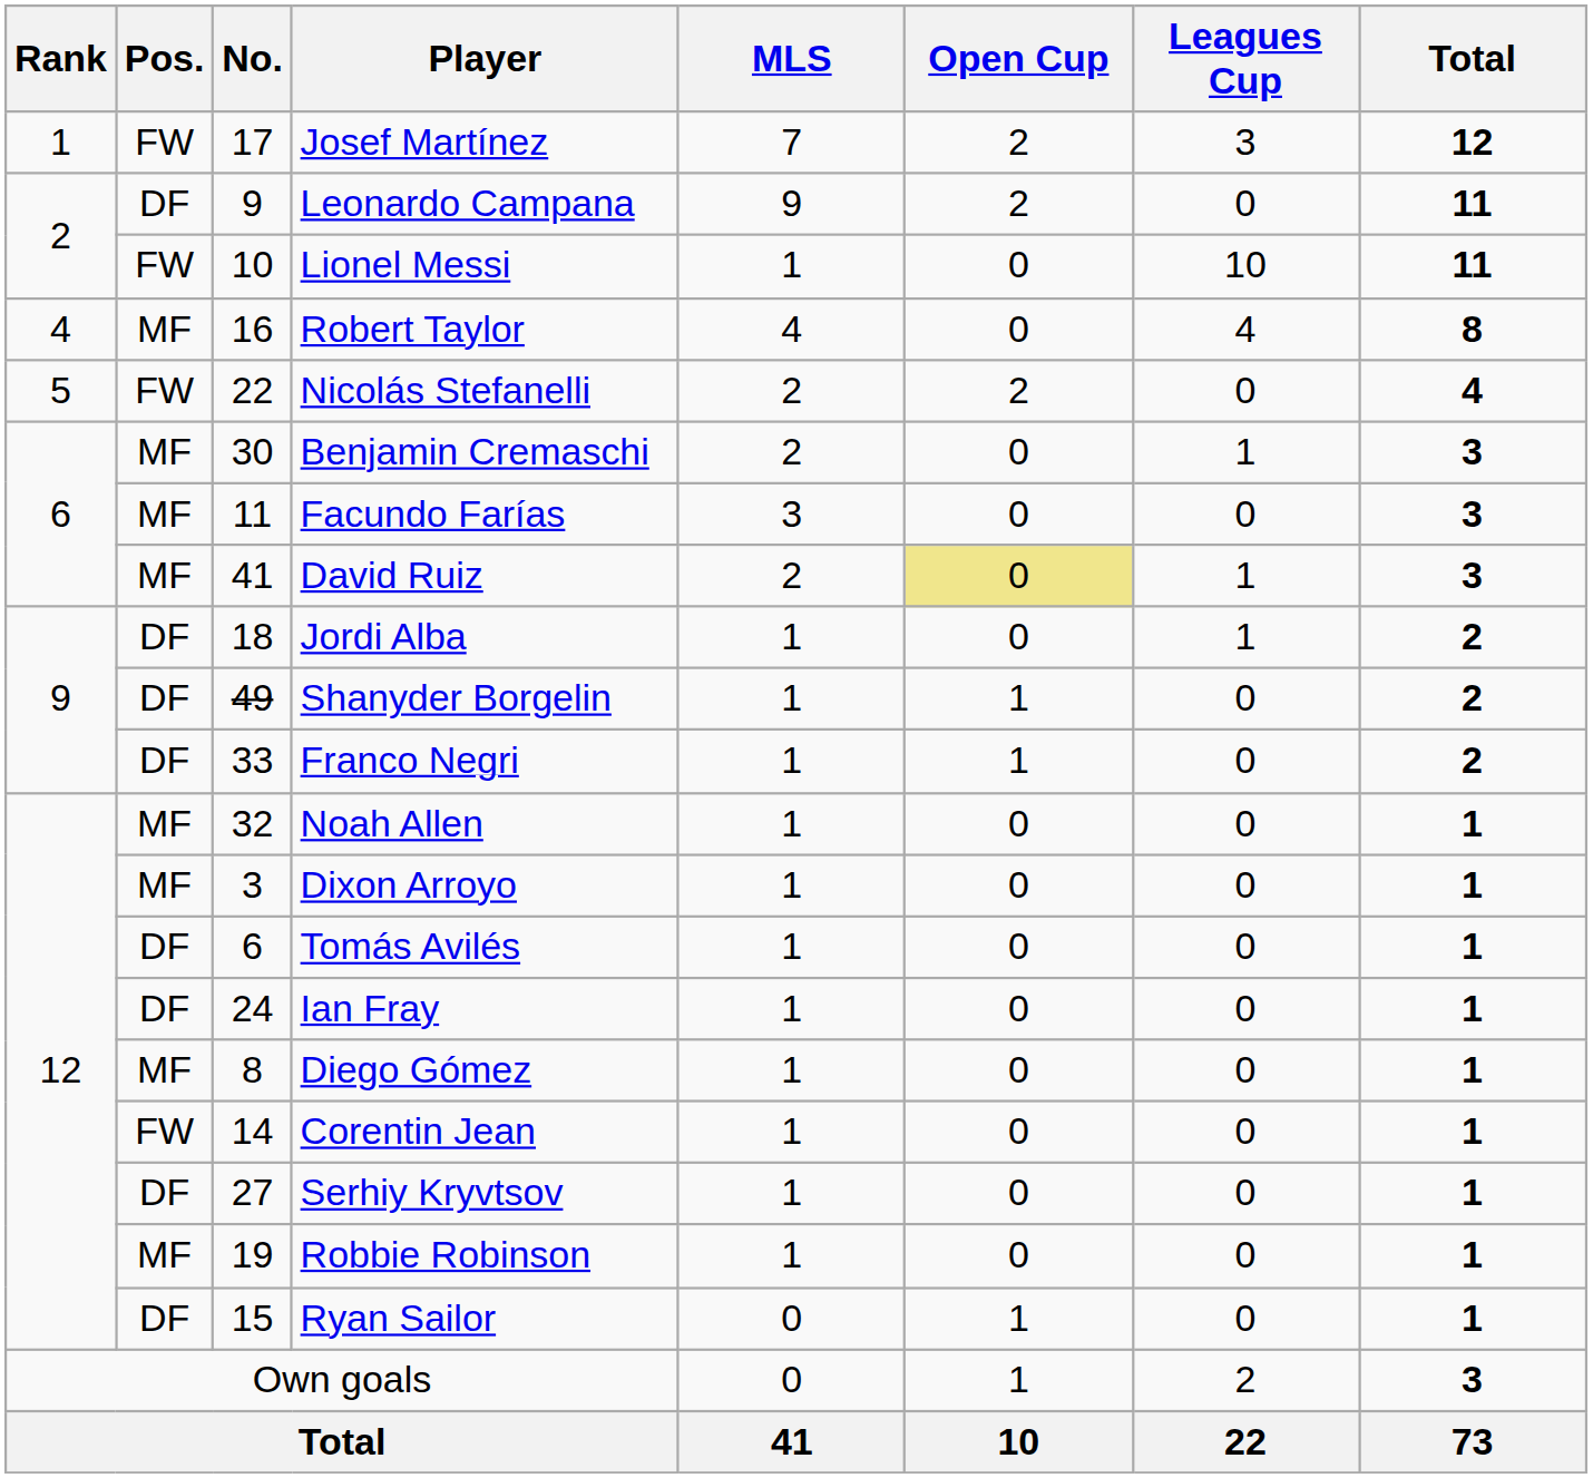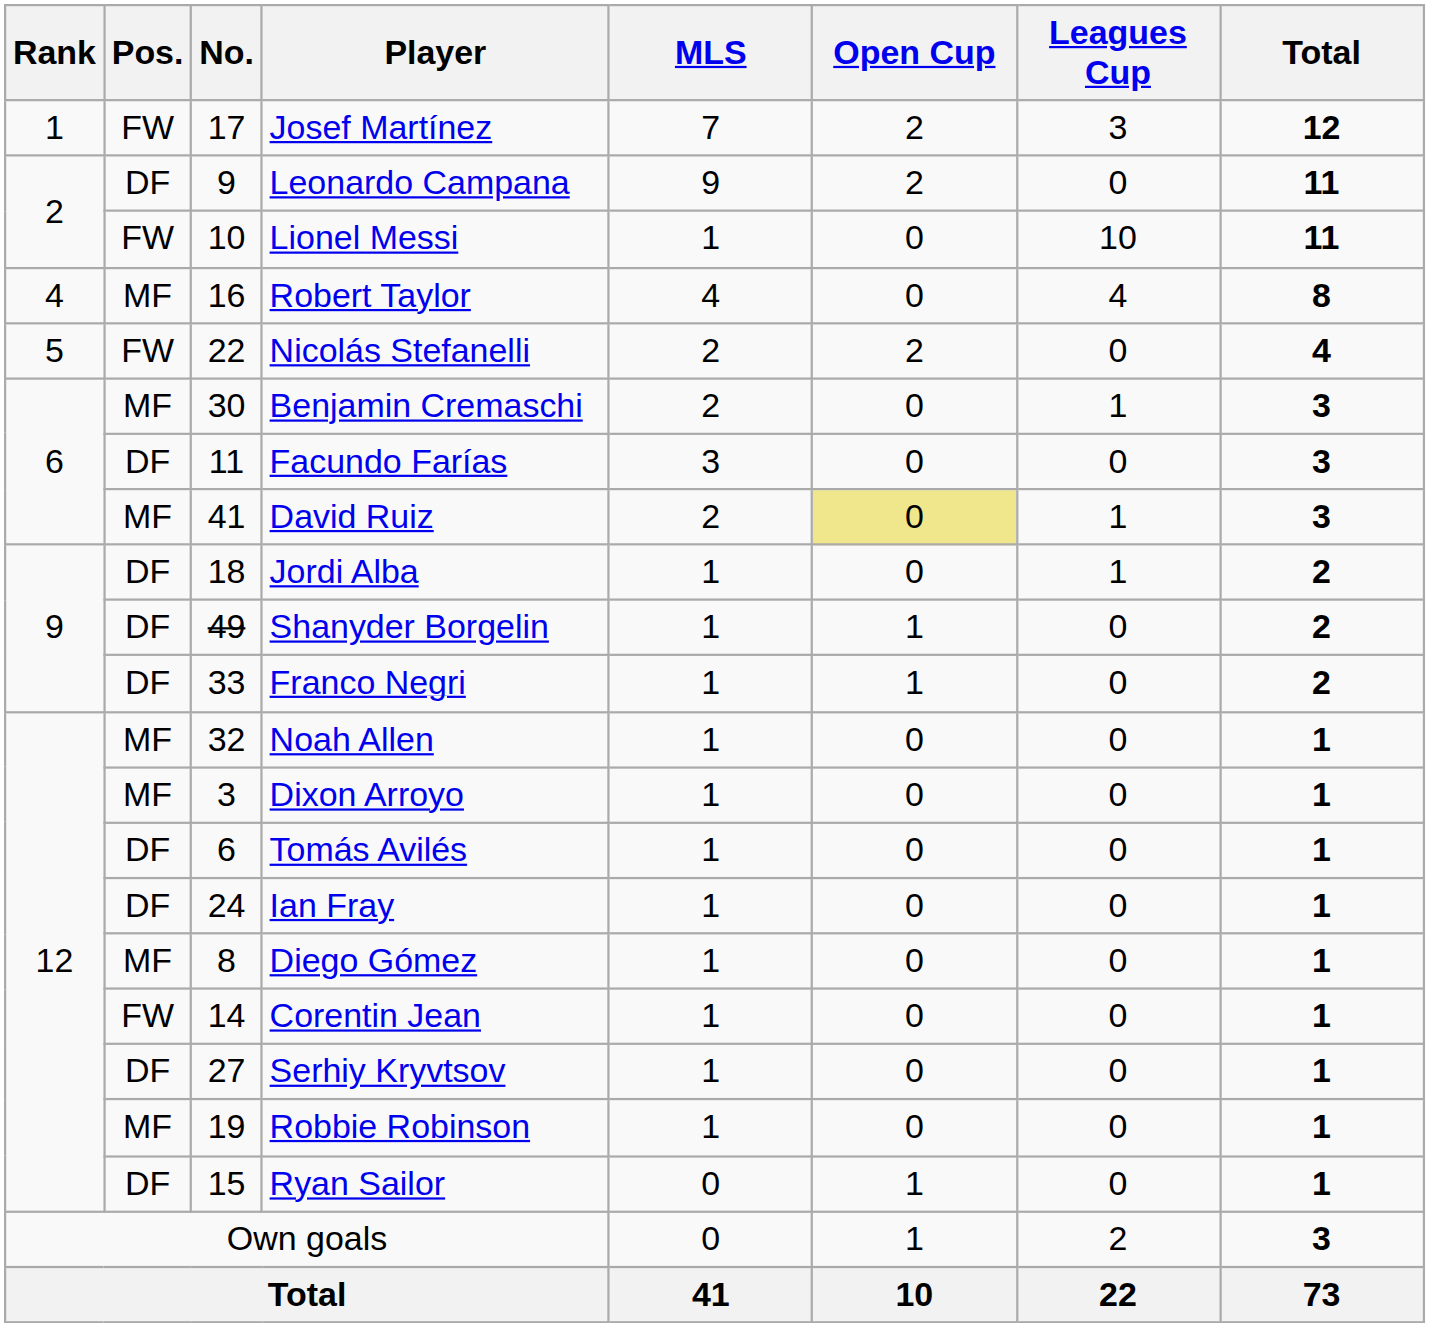 <table class="wikitable sortable nowrap" style="text-align:center; font-size:96%;">
 <tr>
 <th>Rank</th>
 <th>Pos.</th>
 <th>No.</th>
 <th width=150>Player</th>
 <th width=85><a href='#'>MLS</a></th>
 <th width=85><a href='#'>Open Cup</a></th>
 <th width=85><a href='#'>Leagues Cup</a></th>
 <th width=85>Total</th>
 </tr>
 <tr>
 <td>1</td>
 <td>FW</td>
 <td>17</td>
 <td style="text-align:left"> <a href='#'>Josef Martínez</a></td>
 <td>7</td>
 <td>2</td>
 <td>3</td>
 <td><strong>12</strong></td>
 </tr>
 <tr>
 <td rowspan="2">2</td>
 <td>DF</td>
 <td>9</td>
 <td style="text-align:left"> <a href='#'>Leonardo Campana</a></td>
 <td>9</td>
 <td>2</td>
 <td>0</td>
 <td><strong>11</strong></td>
 </tr>
 <tr>
 <td>FW</td>
 <td>10</td>
 <td style="text-align:left"> <a href='#'>Lionel Messi</a></td>
 <td>1</td>
 <td>0</td>
 <td>10</td>
 <td><strong>11</strong></td>
 </tr>
 <tr>
 <td>4</td>
 <td>MF</td>
 <td>16</td>
 <td style="text-align:left"> <a href='#'>Robert Taylor</a></td>
 <td>4</td>
 <td>0</td>
 <td>4</td>
 <td><strong>8</strong></td>
 </tr>
 <tr>
 <td>5</td>
 <td>FW</td>
 <td>22</td>
 <td style="text-align:left"> <a href='#'>Nicolás Stefanelli</a></td>
 <td>2</td>
 <td>2</td>
 <td>0</td>
 <td><strong>4</strong></td>
 </tr>
 <tr>
 <td rowspan="3">6</td>
 <td>MF</td>
 <td>30</td>
 <td style="text-align:left"> <a href='#'>Benjamin Cremaschi</a></td>
 <td>2</td>
 <td>0</td>
 <td>1</td>
 <td><strong>3</strong></td>
 </tr>
 <tr>
-<td>MF</td>
+<td>DF</td>
 <td>11</td>
 <td style="text-align:left"> <a href='#'>Facundo Farías</a></td>
 <td>3</td>
 <td>0</td>
 <td>0</td>
 <td><strong>3</strong></td>
 </tr>
 <tr>
 <td>MF</td>
 <td>41</td>
 <td style="text-align:left"> <a href='#'>David Ruiz</a></td>
 <td>2</td>
 <td style="background: khaki;">0</td>
 <td>1</td>
 <td><strong>3</strong></td>
 </tr>
 <tr>
 <td rowspan="3">9</td>
 <td>DF</td>
 <td>18</td>
 <td style="text-align:left"> <a href='#'>Jordi Alba</a></td>
 <td>1</td>
 <td>0</td>
 <td>1</td>
 <td><strong>2</strong></td>
 </tr>
 <tr>
 <td>DF</td>
 <td><s>49</s></td>
 <td style="text-align:left"> <a href='#'>Shanyder Borgelin</a></td>
 <td>1</td>
 <td>1</td>
 <td>0</td>
 <td><strong>2</strong></td>
 </tr>
 <tr>
 <td>DF</td>
 <td>33</td>
 <td style="text-align:left"> <a href='#'>Franco Negri</a></td>
 <td>1</td>
 <td>1</td>
 <td>0</td>
 <td><strong>2</strong></td>
 </tr>
 <tr>
 <td rowspan="9">12</td>
 <td>MF</td>
 <td>32</td>
 <td style="text-align:left"> <a href='#'>Noah Allen</a></td>
 <td>1</td>
 <td>0</td>
 <td>0</td>
 <td><strong>1</strong></td>
 </tr>
 <tr>
 <td>MF</td>
 <td>3</td>
 <td style="text-align:left"> <a href='#'>Dixon Arroyo</a></td>
 <td>1</td>
 <td>0</td>
 <td>0</td>
 <td><strong>1</strong></td>
 </tr>
 <tr>
 <td>DF</td>
 <td>6</td>
 <td style="text-align:left"> <a href='#'>Tomás Avilés</a></td>
 <td>1</td>
 <td>0</td>
 <td>0</td>
 <td><strong>1</strong></td>
 </tr>
 <tr>
 <td>DF</td>
 <td>24</td>
 <td style="text-align:left"> <a href='#'>Ian Fray</a></td>
 <td>1</td>
 <td>0</td>
 <td>0</td>
 <td><strong>1</strong></td>
 </tr>
 <tr>
 <td>MF</td>
 <td>8</td>
 <td style="text-align:left"> <a href='#'>Diego Gómez</a></td>
 <td>1</td>
 <td>0</td>
 <td>0</td>
 <td><strong>1</strong></td>
 </tr>
 <tr>
 <td>FW</td>
 <td>14</td>
 <td style="text-align:left"> <a href='#'>Corentin Jean</a></td>
 <td>1</td>
 <td>0</td>
 <td>0</td>
 <td><strong>1</strong></td>
 </tr>
 <tr>
 <td>DF</td>
 <td>27</td>
 <td style="text-align:left"> <a href='#'>Serhiy Kryvtsov</a></td>
 <td>1</td>
 <td>0</td>
 <td>0</td>
 <td><strong>1</strong></td>
 </tr>
 <tr>
 <td>MF</td>
 <td>19</td>
 <td style="text-align:left"> <a href='#'>Robbie Robinson</a></td>
 <td>1</td>
 <td>0</td>
 <td>0</td>
 <td><strong>1</strong></td>
 </tr>
 <tr>
 <td>DF</td>
 <td>15</td>
 <td style="text-align:left"> <a href='#'>Ryan Sailor</a></td>
 <td>0</td>
 <td>1</td>
 <td>0</td>
 <td><strong>1</strong></td>
 </tr>
 <tr class="sortbottom">
 <td colspan="4">Own goals</td>
 <td>0</td>
 <td>1</td>
 <td>2</td>
 <td><strong>3</strong></td>
 </tr>
 <tr>
 <th colspan="4">Total</th>
 <th>41</th>
 <th>10</th>
 <th>22</th>
 <th>73</th>
 </tr>
 </table>
